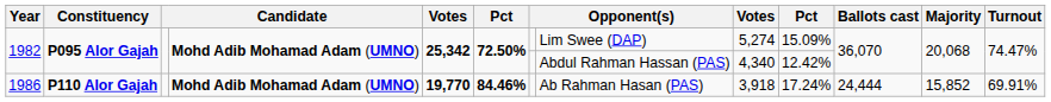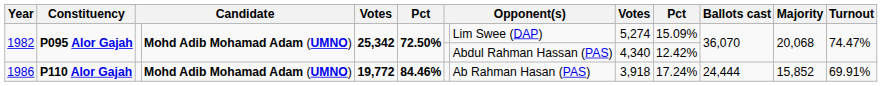 <table class="wikitable" style="margin:0.5em ; font-size:95%">
 <tr>
 <th>Year</th>
 <th>Constituency</th>
 <th colspan=2>Candidate</th>
 <th>Votes</th>
 <th>Pct</th>
 <th colspan=2>Opponent(s)</th>
 <th>Votes</th>
 <th>Pct</th>
 <th>Ballots cast</th>
 <th>Majority</th>
 <th>Turnout</th>
 </tr>
 <tr>
 <td rowspan=2><a href='#'>1982</a></td>
 <td rowspan=2><strong>P095 <a href='#'>Alor Gajah</a></strong></td>
 <td rowspan=2 ></td>
 <td rowspan=2><strong>Mohd Adib Mohamad Adam</strong> (<a href='#'><strong>UMNO</strong></a>)</td>
 <td rowspan=2 align="right"><strong>25,342</strong></td>
 <td rowspan=2><strong>72.50%</strong></td>
 <td></td>
 <td>Lim Swee (<a href='#'>DAP</a>)</td>
 <td align="right">5,274</td>
 <td>15.09%</td>
 <td rowspan=2>36,070</td>
 <td rowspan=2>20,068</td>
 <td rowspan=2>74.47%</td>
 </tr>
 <tr>
 <td></td>
 <td>Abdul Rahman Hassan (<a href='#'>PAS</a>)</td>
 <td align="right">4,340</td>
 <td>12.42%</td>
 </tr>
 <tr>
 <td><a href='#'>1986</a></td>
 <td><strong>P110 <a href='#'>Alor Gajah</a></strong></td>
 <td></td>
 <td><strong>Mohd Adib Mohamad Adam</strong> (<a href='#'><strong>UMNO</strong></a>)</td>
-<td align="right"><strong>19,770</strong></td>
+<td align="right"><strong>19,772</strong></td>
 <td><strong>84.46%</strong></td>
 <td></td>
 <td>Ab Rahman Hasan (<a href='#'>PAS</a>)</td>
 <td align="right">3,918</td>
 <td>17.24%</td>
 <td>24,444</td>
 <td>15,852</td>
 <td>69.91%</td>
 </tr>
 </table>
